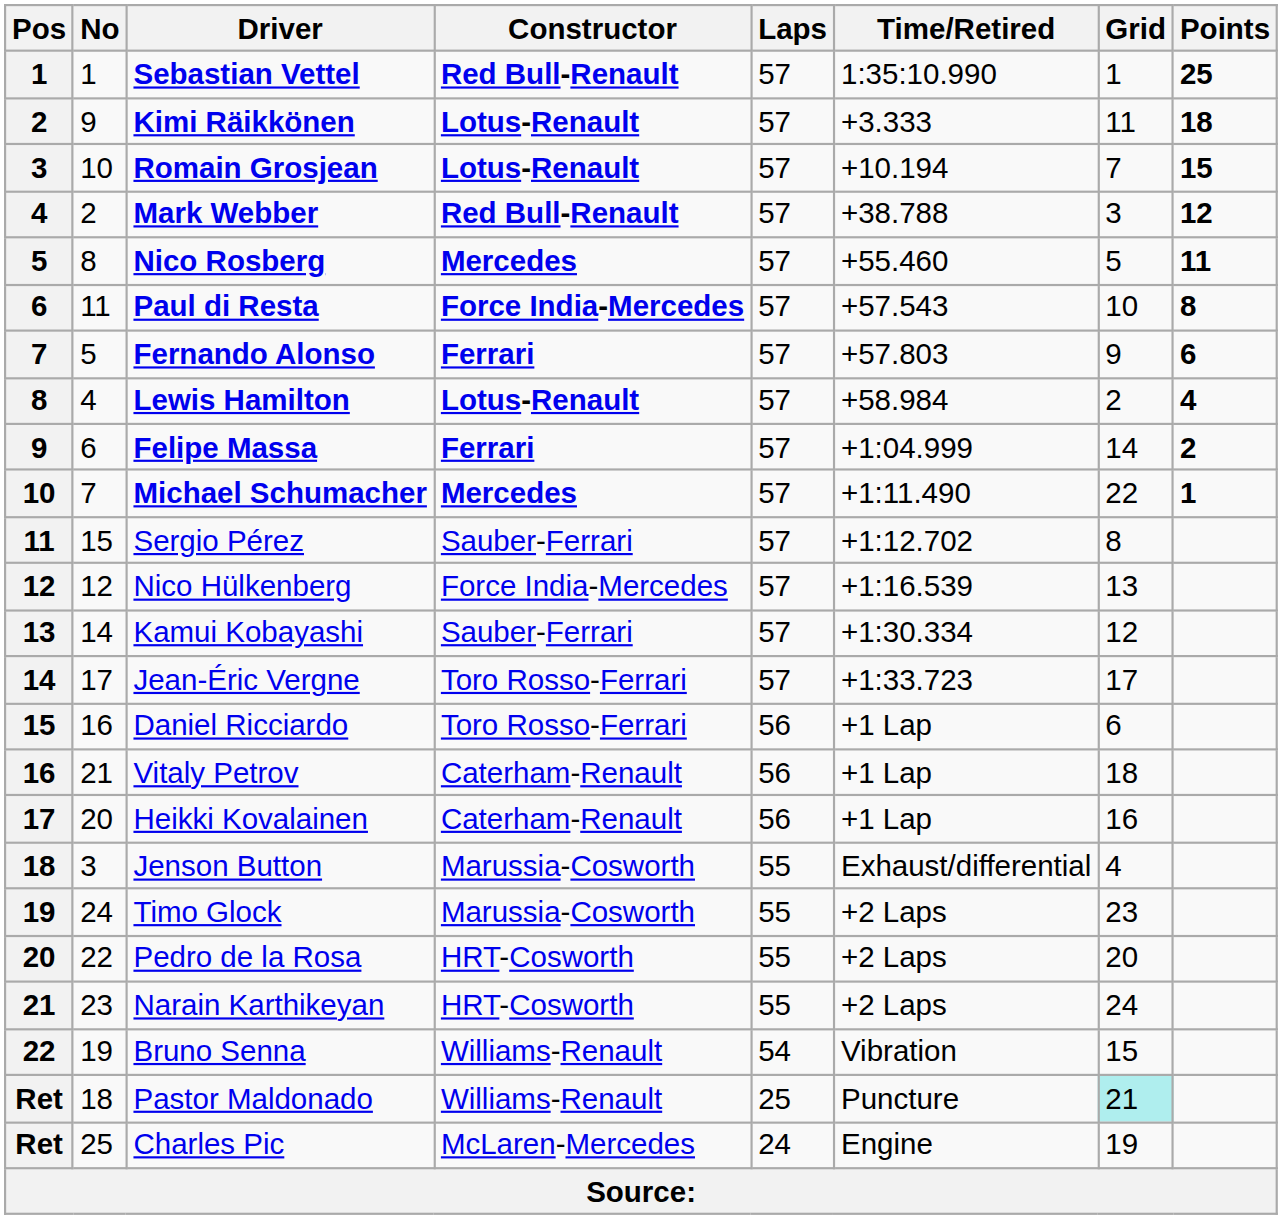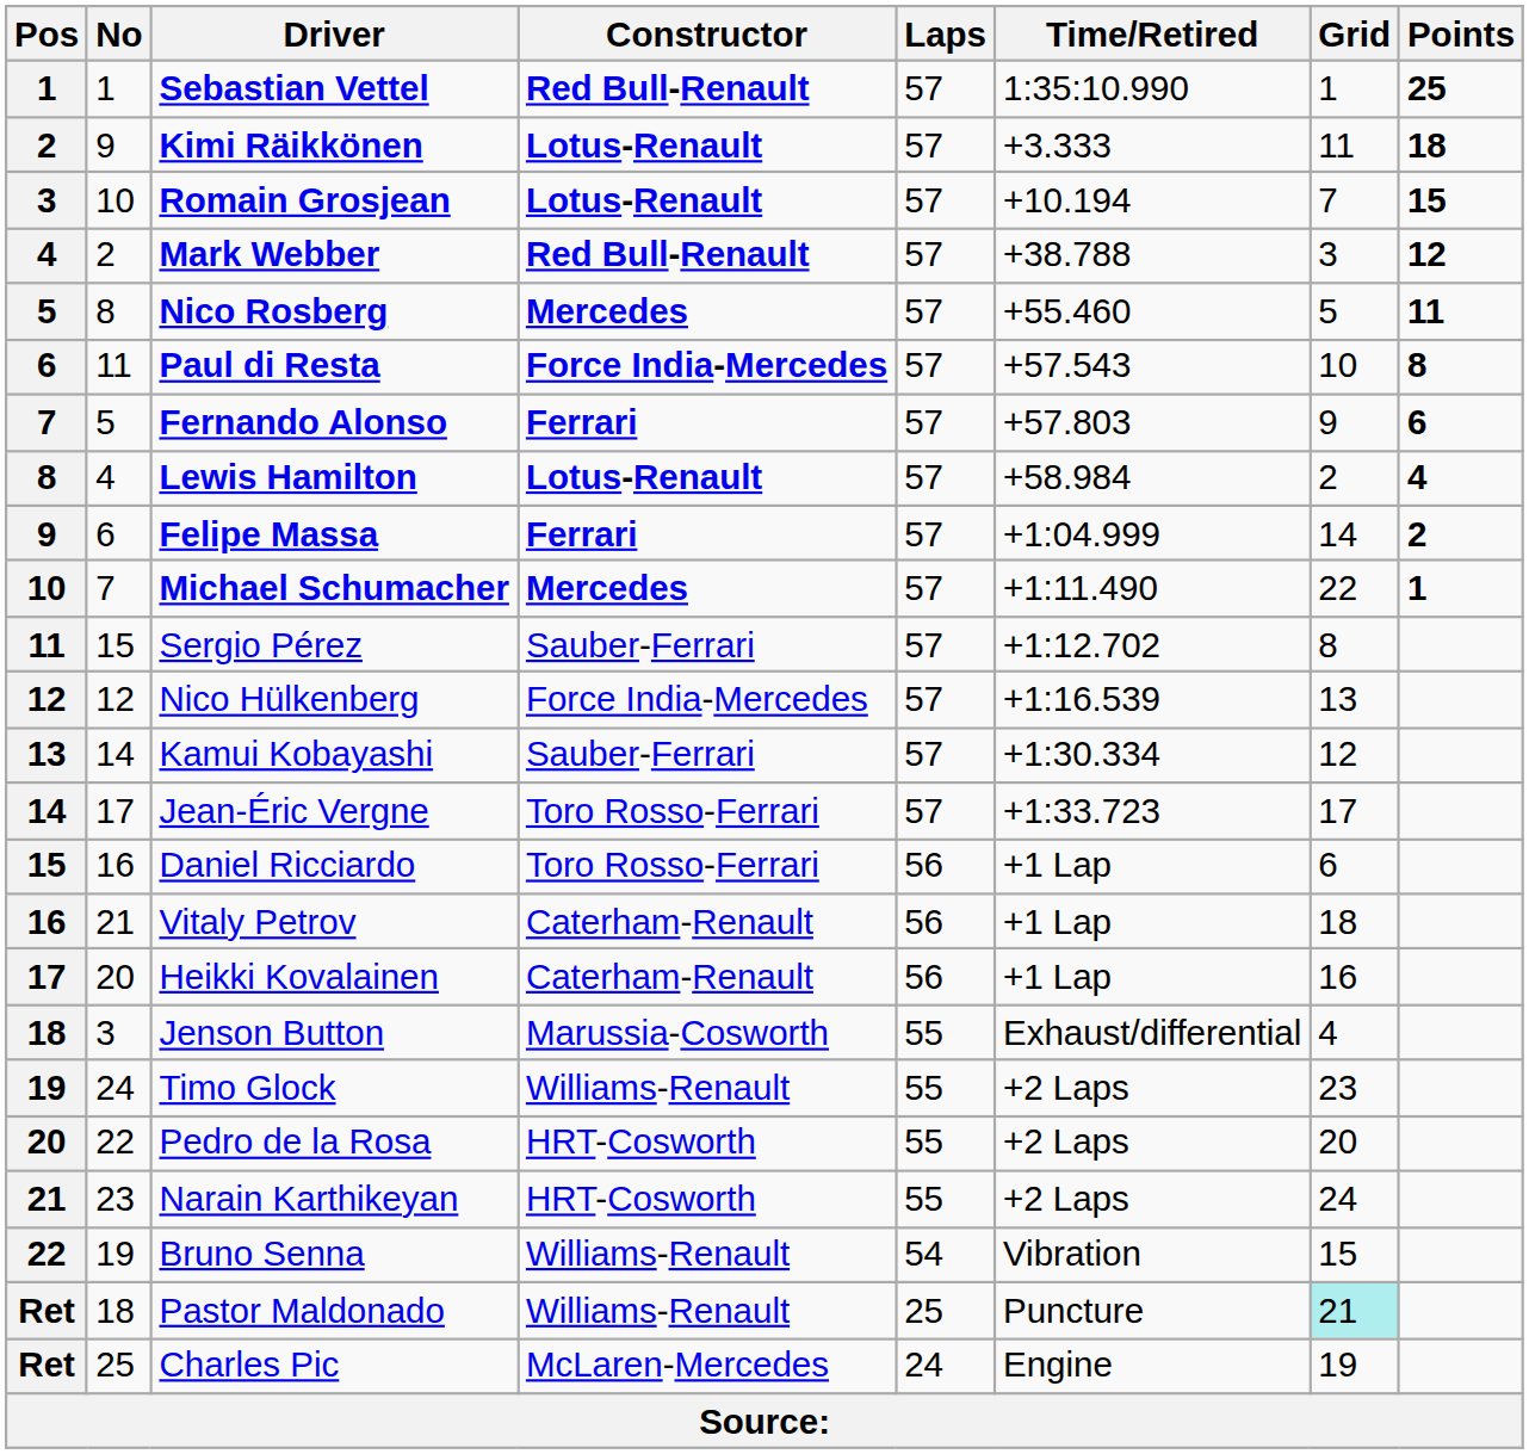 <table class="wikitable" style="font-size: 85%">
 <tr>
 <th>Pos</th>
 <th>No</th>
 <th>Driver</th>
 <th>Constructor</th>
 <th>Laps</th>
 <th>Time/Retired</th>
 <th>Grid</th>
 <th>Points</th>
 </tr>
 <tr>
 <th>1</th>
 <td>1</td>
 <td> <strong><a href='#'>Sebastian Vettel</a></strong></td>
 <td><strong><a href='#'>Red Bull</a>-<a href='#'>Renault</a></strong></td>
 <td>57</td>
 <td>1:35:10.990</td>
 <td>1</td>
 <td><strong>25</strong></td>
 </tr>
 <tr>
 <th>2</th>
 <td>9</td>
 <td> <strong><a href='#'>Kimi Räikkönen</a></strong></td>
 <td><strong><a href='#'>Lotus</a>-<a href='#'>Renault</a></strong></td>
 <td>57</td>
 <td>+3.333</td>
 <td>11</td>
 <td><strong>18</strong></td>
 </tr>
 <tr>
 <th>3</th>
 <td>10</td>
 <td> <strong><a href='#'>Romain Grosjean</a></strong></td>
 <td><strong><a href='#'>Lotus</a>-<a href='#'>Renault</a></strong></td>
 <td>57</td>
 <td>+10.194</td>
 <td>7</td>
 <td><strong>15</strong></td>
 </tr>
 <tr>
 <th>4</th>
 <td>2</td>
 <td> <strong><a href='#'>Mark Webber</a></strong></td>
 <td><strong><a href='#'>Red Bull</a>-<a href='#'>Renault</a></strong></td>
 <td>57</td>
 <td>+38.788</td>
 <td>3</td>
 <td><strong>12</strong></td>
 </tr>
 <tr>
 <th>5</th>
 <td>8</td>
 <td> <strong><a href='#'>Nico Rosberg</a></strong></td>
 <td><strong><a href='#'>Mercedes</a></strong></td>
 <td>57</td>
 <td>+55.460</td>
 <td>5</td>
 <td><strong>11</strong></td>
 </tr>
 <tr>
 <th>6</th>
 <td>11</td>
 <td> <strong><a href='#'>Paul di Resta</a></strong></td>
 <td><strong><a href='#'>Force India</a>-<a href='#'>Mercedes</a></strong></td>
 <td>57</td>
 <td>+57.543</td>
 <td>10</td>
 <td><strong>8</strong></td>
 </tr>
 <tr>
 <th>7</th>
 <td>5</td>
 <td> <strong><a href='#'>Fernando Alonso</a></strong></td>
 <td><strong><a href='#'>Ferrari</a></strong></td>
 <td>57</td>
 <td>+57.803</td>
 <td>9</td>
 <td><strong>6</strong></td>
 </tr>
 <tr>
 <th>8</th>
 <td>4</td>
 <td> <strong><a href='#'>Lewis Hamilton</a></strong></td>
 <td><strong><a href='#'>Lotus</a>-<a href='#'>Renault</a></strong></td>
 <td>57</td>
 <td>+58.984</td>
 <td>2</td>
 <td><strong>4</strong></td>
 </tr>
 <tr>
 <th>9</th>
 <td>6</td>
 <td> <strong><a href='#'>Felipe Massa</a></strong></td>
 <td><strong><a href='#'>Ferrari</a></strong></td>
 <td>57</td>
 <td>+1:04.999</td>
 <td>14</td>
 <td><strong>2</strong></td>
 </tr>
 <tr>
 <th>10</th>
 <td>7</td>
 <td> <strong><a href='#'>Michael Schumacher</a></strong></td>
 <td><strong><a href='#'>Mercedes</a></strong></td>
 <td>57</td>
 <td>+1:11.490</td>
 <td>22</td>
 <td><strong>1</strong></td>
 </tr>
 <tr>
 <th>11</th>
 <td>15</td>
 <td> <a href='#'>Sergio Pérez</a></td>
 <td><a href='#'>Sauber</a>-<a href='#'>Ferrari</a></td>
 <td>57</td>
 <td>+1:12.702</td>
 <td>8</td>
 <td></td>
 </tr>
 <tr>
 <th>12</th>
 <td>12</td>
 <td> <a href='#'>Nico Hülkenberg</a></td>
 <td><a href='#'>Force India</a>-<a href='#'>Mercedes</a></td>
 <td>57</td>
 <td>+1:16.539</td>
 <td>13</td>
 <td></td>
 </tr>
 <tr>
 <th>13</th>
 <td>14</td>
 <td> <a href='#'>Kamui Kobayashi</a></td>
 <td><a href='#'>Sauber</a>-<a href='#'>Ferrari</a></td>
 <td>57</td>
 <td>+1:30.334</td>
 <td>12</td>
 <td></td>
 </tr>
 <tr>
 <th>14</th>
 <td>17</td>
 <td> <a href='#'>Jean-Éric Vergne</a></td>
 <td><a href='#'>Toro Rosso</a>-<a href='#'>Ferrari</a></td>
 <td>57</td>
 <td>+1:33.723</td>
 <td>17</td>
 <td></td>
 </tr>
 <tr>
 <th>15</th>
 <td>16</td>
 <td> <a href='#'>Daniel Ricciardo</a></td>
 <td><a href='#'>Toro Rosso</a>-<a href='#'>Ferrari</a></td>
 <td>56</td>
 <td>+1 Lap</td>
 <td>6</td>
 <td></td>
 </tr>
 <tr>
 <th>16</th>
 <td>21</td>
 <td> <a href='#'>Vitaly Petrov</a></td>
 <td><a href='#'>Caterham</a>-<a href='#'>Renault</a></td>
 <td>56</td>
 <td>+1 Lap</td>
 <td>18</td>
 <td></td>
 </tr>
 <tr>
 <th>17</th>
 <td>20</td>
 <td> <a href='#'>Heikki Kovalainen</a></td>
 <td><a href='#'>Caterham</a>-<a href='#'>Renault</a></td>
 <td>56</td>
 <td>+1 Lap</td>
 <td>16</td>
 <td></td>
 </tr>
 <tr>
 <th>18</th>
 <td>3</td>
 <td> <a href='#'>Jenson Button</a></td>
 <td><a href='#'>Marussia</a>-<a href='#'>Cosworth</a></td>
 <td>55</td>
 <td>Exhaust/differential</td>
 <td>4</td>
 <td></td>
 </tr>
 <tr>
 <th>19</th>
 <td>24</td>
 <td> <a href='#'>Timo Glock</a></td>
-<td><a href='#'>Marussia</a>-<a href='#'>Cosworth</a></td>
+<td><a href='#'>Williams</a>-<a href='#'>Renault</a></td>
 <td>55</td>
 <td>+2 Laps</td>
 <td>23</td>
 <td></td>
 </tr>
 <tr>
 <th>20</th>
 <td>22</td>
 <td> <a href='#'>Pedro de la Rosa</a></td>
 <td><a href='#'>HRT</a>-<a href='#'>Cosworth</a></td>
 <td>55</td>
 <td>+2 Laps</td>
 <td>20</td>
 <td></td>
 </tr>
 <tr>
 <th>21</th>
 <td>23</td>
 <td> <a href='#'>Narain Karthikeyan</a></td>
 <td><a href='#'>HRT</a>-<a href='#'>Cosworth</a></td>
 <td>55</td>
 <td>+2 Laps</td>
 <td>24</td>
 <td></td>
 </tr>
 <tr>
 <th>22</th>
 <td>19</td>
 <td> <a href='#'>Bruno Senna</a></td>
 <td><a href='#'>Williams</a>-<a href='#'>Renault</a></td>
 <td>54</td>
 <td>Vibration</td>
 <td>15</td>
 <td></td>
 </tr>
 <tr>
 <th>Ret</th>
 <td>18</td>
 <td> <a href='#'>Pastor Maldonado</a></td>
 <td><a href='#'>Williams</a>-<a href='#'>Renault</a></td>
 <td>25</td>
 <td>Puncture</td>
 <td style="background: paleturquoise;">21</td>
 <td></td>
 </tr>
 <tr>
 <th>Ret</th>
 <td>25</td>
 <td> <a href='#'>Charles Pic</a></td>
 <td><a href='#'>McLaren</a>-<a href='#'>Mercedes</a></td>
 <td>24</td>
 <td>Engine</td>
 <td>19</td>
 <td></td>
 </tr>
 <tr>
 <th colspan=8>Source:</th>
 </tr>
 </table>
